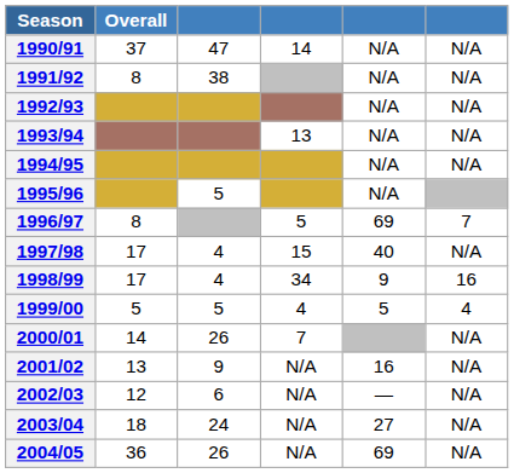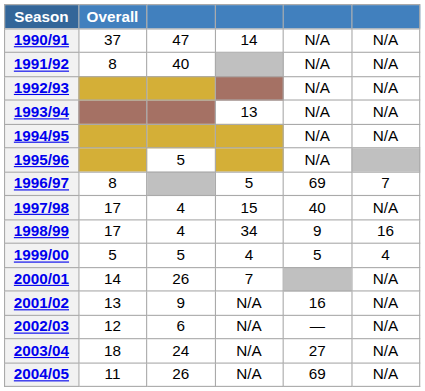 <table class="wikitable" style="font-size:86%; text-align:center; border:grey solid 1px; border-collapse:collapse; background:#ffffff;">
 <tr>
 <th style="background-color:#369; color:white; width:60px;"> Season </th>
 <th style="background-color:#4180be; color:white; width:55px;">Overall</th>
 <th style="background-color:#4180be; color:white; width:55px;"></th>
 <th style="background-color:#4180be; color:white; width:55px;"></th>
 <th style="background-color:#4180be; color:white; width:55px;"></th>
 <th style="background-color:#4180be; color:white; width:55px;"></th>
 </tr>
 <tr>
 <th scope=row align=center><a href='#'>1990/91</a></th>
 <td align=center>37</td>
 <td align=center>47</td>
 <td align=center>14</td>
 <td align=center>N/A</td>
 <td align=center>N/A</td>
 </tr>
 <tr>
 <th scope=row align=center><a href='#'>1991/92</a></th>
 <td align=center>8</td>
-<td align=center>38</td>
+<td align=center>40</td>
 <td align=center bgcolor=silver></td>
 <td align=center>N/A</td>
 <td align=center>N/A</td>
 </tr>
 <tr>
 <th scope=row align=center><a href='#'>1992/93</a></th>
 <td align=center bgcolor=#D4AF37></td>
 <td align=center bgcolor=#D4AF37></td>
 <td align=center bgcolor=#A57164></td>
 <td align=center>N/A</td>
 <td align=center>N/A</td>
 </tr>
 <tr>
 <th scope=row align=center><a href='#'>1993/94</a></th>
 <td align=center bgcolor=#A57164></td>
 <td align=center bgcolor=#A57164></td>
 <td align=center>13</td>
 <td align=center>N/A</td>
 <td align=center>N/A</td>
 </tr>
 <tr>
 <th scope=row align=center><a href='#'>1994/95</a></th>
 <td align=center bgcolor=#D4AF37></td>
 <td align=center bgcolor=#D4AF37></td>
 <td align=center bgcolor=#D4AF37></td>
 <td align=center>N/A</td>
 <td align=center>N/A</td>
 </tr>
 <tr>
 <th scope=row align=center><a href='#'>1995/96</a></th>
 <td align=center bgcolor=#D4AF37></td>
 <td align=center>5</td>
 <td align=center bgcolor=#D4AF37></td>
 <td align=center>N/A</td>
 <td align=center bgcolor=silver></td>
 </tr>
 <tr>
 <th scope=row align=center><a href='#'>1996/97</a></th>
 <td align=center>8</td>
 <td align=center bgcolor=silver></td>
 <td align=center>5</td>
 <td align=center>69</td>
 <td align=center>7</td>
 </tr>
 <tr>
 <th scope=row align=center><a href='#'>1997/98</a></th>
 <td align=center>17</td>
 <td align=center>4</td>
 <td align=center>15</td>
 <td align=center>40</td>
 <td align=center>N/A</td>
 </tr>
 <tr>
 <th scope=row align=center><a href='#'>1998/99</a></th>
 <td align=center>17</td>
 <td align=center>4</td>
 <td align=center>34</td>
 <td align=center>9</td>
 <td align=center>16</td>
 </tr>
 <tr>
 <th scope=row align=center><a href='#'>1999/00</a></th>
 <td align=center>5</td>
 <td align=center>5</td>
 <td align=center>4</td>
 <td align=center>5</td>
 <td align=center>4</td>
 </tr>
 <tr>
 <th scope=row align=center><a href='#'>2000/01</a></th>
 <td align=center>14</td>
 <td align=center>26</td>
 <td align=center>7</td>
 <td align=center bgcolor=silver></td>
 <td align=center>N/A</td>
 </tr>
 <tr>
 <th scope=row align=center><a href='#'>2001/02</a></th>
 <td align=center>13</td>
 <td align=center>9</td>
 <td align=center>N/A</td>
 <td align=center>16</td>
 <td align=center>N/A</td>
 </tr>
 <tr>
 <th scope=row align=center><a href='#'>2002/03</a></th>
 <td align=center>12</td>
 <td align=center>6</td>
 <td align=center>N/A</td>
 <td align=center>—</td>
 <td align=center>N/A</td>
 </tr>
 <tr>
 <th scope=row align=center><a href='#'>2003/04</a></th>
 <td align=center>18</td>
 <td align=center>24</td>
 <td align=center>N/A</td>
 <td align=center>27</td>
 <td align=center>N/A</td>
 </tr>
 <tr>
 <th scope=row align=center><a href='#'>2004/05</a></th>
-<td align=center>36</td>
+<td align=center>11</td>
 <td align=center>26</td>
 <td align=center>N/A</td>
 <td align=center>69</td>
 <td align=center>N/A</td>
 </tr>
 </table>
